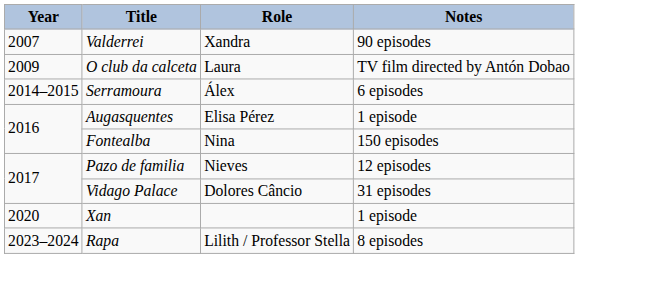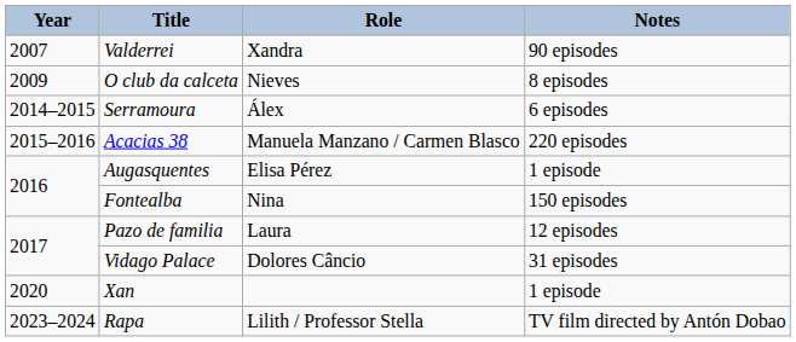 <table class="wikitable" border="2" cellpadding="4">
 <tr>
 <th style="background:#B0C4DE;">Year</th>
 <th style="background:#B0C4DE;">Title</th>
 <th style="background:#B0C4DE;">Role</th>
 <th style="background:#B0C4DE;">Notes</th>
 </tr>
 <tr>
 <td>2007</td>
 <td><em>Valderrei</em></td>
 <td>Xandra</td>
 <td>90 episodes</td>
 </tr>
 <tr>
 <td>2009</td>
 <td><em>O club da calceta</em></td>
-<td>Laura</td>
-<td>TV film directed by Antón Dobao</td>
+<td>Nieves</td>
+<td>8 episodes</td>
 </tr>
 <tr>
 <td>2014–2015</td>
 <td><em>Serramoura</em></td>
 <td>Álex</td>
 <td>6 episodes</td>
+</tr>
+<tr>
+<td>2015–2016</td>
+<td><em><a href='#'>Acacias 38</a></em></td>
+<td>Manuela Manzano / Carmen Blasco</td>
+<td>220 episodes</td>
 </tr>
 <tr>
 <td rowspan="2">2016</td>
 <td><em>Augasquentes</em></td>
 <td>Elisa Pérez</td>
 <td>1 episode</td>
 </tr>
 <tr>
 <td><em>Fontealba</em></td>
 <td>Nina</td>
 <td>150 episodes</td>
 </tr>
 <tr>
 <td rowspan="2">2017</td>
 <td><em>Pazo de familia</em></td>
-<td>Nieves</td>
+<td>Laura</td>
 <td>12 episodes</td>
 </tr>
 <tr>
 <td><em>Vidago Palace</em></td>
 <td>Dolores Câncio</td>
 <td>31 episodes</td>
 </tr>
 <tr>
 <td>2020</td>
 <td><em>Xan</em></td>
 <td></td>
 <td>1 episode</td>
 </tr>
 <tr>
 <td>2023–2024</td>
 <td><em>Rapa</em></td>
 <td>Lilith / Professor Stella</td>
-<td>8 episodes</td>
+<td>TV film directed by Antón Dobao</td>
 </tr>
 </table>
